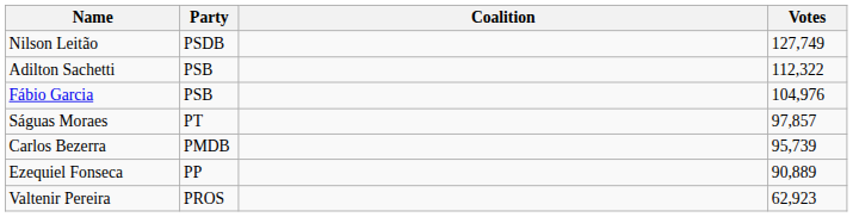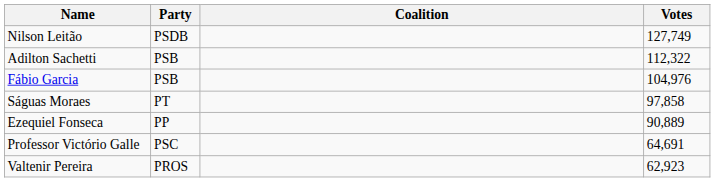 <table class="wikitable sortable">
 <tr>
 <th style="width:165px;">Name</th>
 <th style="width:50px;">Party</th>
 <th style="width:515px;">Coalition</th>
 <th style="width:70px;">Votes</th>
 </tr>
 <tr>
 <td>Nilson Leitão</td>
 <td>PSDB</td>
 <td></td>
 <td>127,749</td>
 </tr>
 <tr>
 <td>Adilton Sachetti</td>
 <td>PSB</td>
 <td></td>
 <td>112,322</td>
 </tr>
 <tr>
 <td><a href='#'>Fábio Garcia</a></td>
 <td>PSB</td>
 <td></td>
 <td>104,976</td>
 </tr>
 <tr>
 <td>Ságuas Moraes</td>
 <td>PT</td>
 <td></td>
-<td>97,857</td>
-</tr>
-<tr>
-<td>Carlos Bezerra</td>
-<td>PMDB</td>
-<td></td>
-<td>95,739</td>
+<td>97,858</td>
 </tr>
 <tr>
 <td>Ezequiel Fonseca</td>
 <td>PP</td>
 <td></td>
 <td>90,889</td>
 </tr>
 <tr>
+<td>Professor Victório Galle</td>
+<td>PSC</td>
+<td></td>
+<td>64,691</td>
+</tr>
+<tr>
 <td>Valtenir Pereira</td>
 <td>PROS</td>
 <td></td>
 <td>62,923</td>
 </tr>
 </table>
